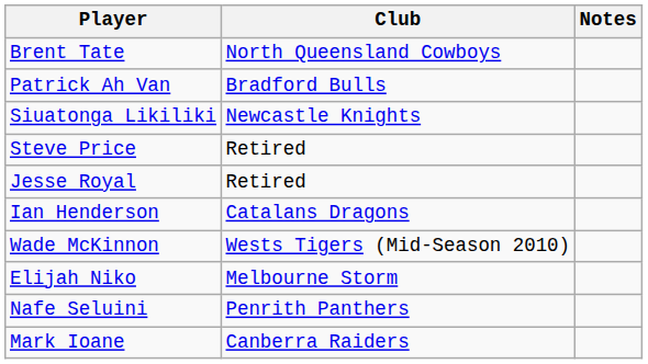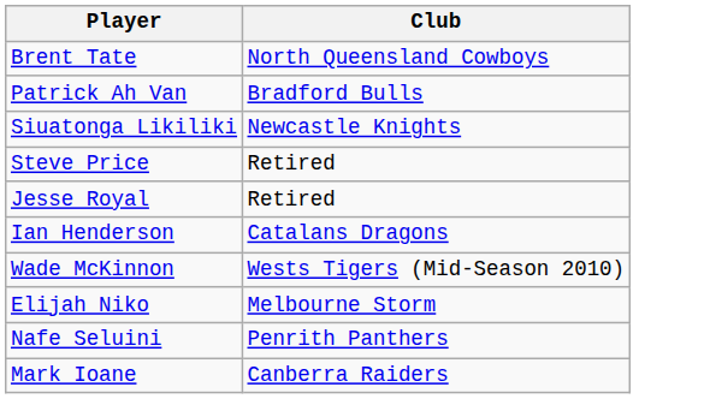 <table class="wikitable" style="font-size:90%">
 <tr bgcolor="#efefef">
 <th>Player</th>
 <th>Club</th>
-<th>Notes</th>
 </tr>
 <tr>
 <td><a href='#'>Brent Tate</a></td>
 <td><a href='#'>North Queensland Cowboys</a></td>
-<td></td>
 </tr>
 <tr>
 <td><a href='#'>Patrick Ah Van</a></td>
 <td><a href='#'>Bradford Bulls</a></td>
-<td></td>
 </tr>
 <tr>
 <td><a href='#'>Siuatonga Likiliki</a></td>
 <td><a href='#'>Newcastle Knights</a></td>
-<td></td>
 </tr>
 <tr>
 <td><a href='#'>Steve Price</a></td>
 <td>Retired</td>
-<td></td>
 </tr>
 <tr>
 <td><a href='#'>Jesse Royal</a></td>
 <td>Retired</td>
-<td></td>
 </tr>
 <tr>
 <td><a href='#'>Ian Henderson</a></td>
 <td><a href='#'>Catalans Dragons</a></td>
-<td></td>
 </tr>
 <tr>
 <td><a href='#'>Wade McKinnon</a></td>
 <td><a href='#'>Wests Tigers</a> (Mid-Season 2010)</td>
-<td></td>
 </tr>
 <tr>
 <td><a href='#'>Elijah Niko</a></td>
 <td><a href='#'>Melbourne Storm</a></td>
-<td></td>
 </tr>
 <tr>
 <td><a href='#'>Nafe Seluini</a></td>
 <td><a href='#'>Penrith Panthers</a></td>
-<td></td>
 </tr>
 <tr>
 <td><a href='#'>Mark Ioane</a></td>
 <td><a href='#'>Canberra Raiders</a></td>
-<td></td>
 </tr>
 </table>
